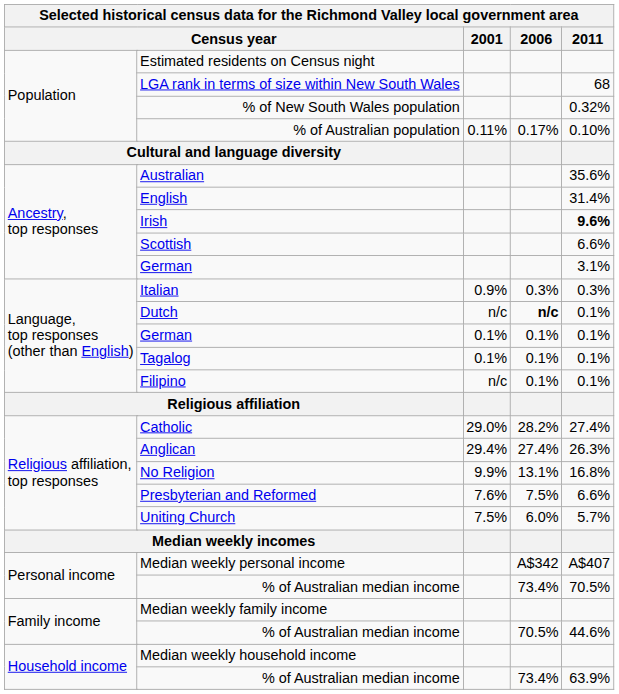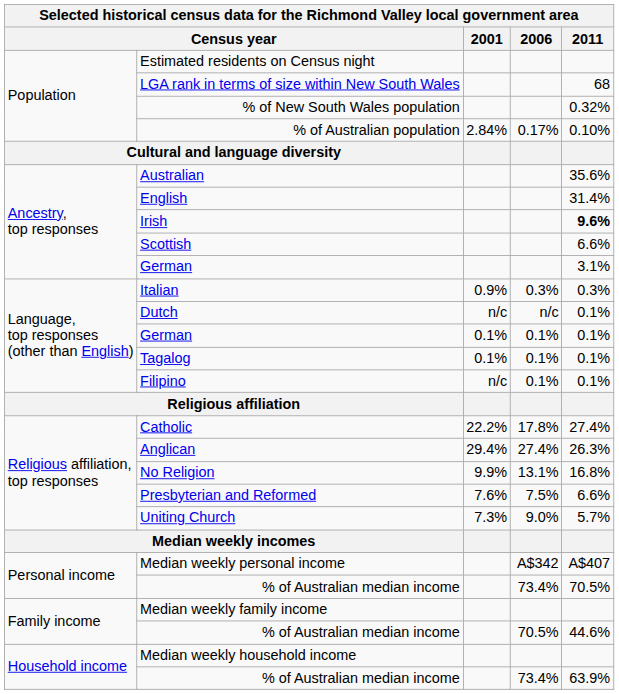 <table class="wikitable">
 <tr>
 <th colspan=6>Selected historical census data for the Richmond Valley local government area</th>
 </tr>
 <tr>
 <th colspan=3>Census year</th>
 <th>2001</th>
 <th>2006</th>
 <th>2011</th>
 </tr>
 <tr>
 <td rowspan=4 colspan="2">Population</td>
 <td>Estimated residents on Census night</td>
 <td align="right"></td>
 <td align="right"></td>
 <td align="right"></td>
 </tr>
 <tr>
 <td align="right"><a href='#'>LGA rank in terms of size within New South Wales</a></td>
 <td align="right"></td>
 <td align="right"></td>
 <td align="right">68</td>
 </tr>
 <tr>
 <td align="right">% of New South Wales population</td>
 <td align="right"></td>
 <td align="right"></td>
 <td align="right">0.32%</td>
 </tr>
 <tr>
 <td align="right">% of Australian population</td>
-<td align="right">0.11%</td>
+<td align="right">2.84%</td>
 <td align="right"> 0.17%</td>
 <td align="right"> 0.10%</td>
 </tr>
 <tr>
 <th colspan=3>Cultural and language diversity</th>
 <th></th>
 <th></th>
 <th></th>
 </tr>
 <tr>
 <td rowspan=5 colspan=2><a href='#'>Ancestry</a>,<br>top responses</td>
 <td><a href='#'>Australian</a></td>
 <td align="right"></td>
 <td align="right"></td>
 <td align="right">35.6%</td>
 </tr>
 <tr>
 <td><a href='#'>English</a></td>
 <td align="right"></td>
 <td align="right"></td>
 <td align="right">31.4%</td>
 </tr>
 <tr>
 <td><a href='#'>Irish</a></td>
 <td align="right"></td>
 <td align="right"></td>
 <td align="right"><strong>9.6%</strong></td>
 </tr>
 <tr>
 <td><a href='#'>Scottish</a></td>
 <td align="right"></td>
 <td align="right"></td>
 <td align="right">6.6%</td>
 </tr>
 <tr>
 <td><a href='#'>German</a></td>
 <td align="right"></td>
 <td align="right"></td>
 <td align="right">3.1%</td>
 </tr>
 <tr>
 <td rowspan=5 colspan=2>Language,<br>top responses<br>(other than <a href='#'>English</a>)</td>
 <td><a href='#'>Italian</a></td>
 <td align="right">0.9%</td>
 <td align="right"> 0.3%</td>
 <td align="right"> 0.3%</td>
 </tr>
 <tr>
 <td><a href='#'>Dutch</a></td>
 <td align="right">n/c</td>
-<td align="right"><strong>n/c</strong></td>
+<td align="right">n/c</td>
 <td align="right"> 0.1%</td>
 </tr>
 <tr>
 <td><a href='#'>German</a></td>
 <td align="right">0.1%</td>
 <td align="right"> 0.1%</td>
 <td align="right"> 0.1%</td>
 </tr>
 <tr>
 <td><a href='#'>Tagalog</a></td>
 <td align="right">0.1%</td>
 <td align="right"> 0.1%</td>
 <td align="right"> 0.1%</td>
 </tr>
 <tr>
 <td><a href='#'>Filipino</a></td>
 <td align="right">n/c</td>
 <td align="right"> 0.1%</td>
 <td align="right"> 0.1%</td>
 </tr>
 <tr>
 <th colspan=3>Religious affiliation</th>
 <th></th>
 <th></th>
 <th></th>
 </tr>
 <tr>
 <td rowspan=5 colspan=2><a href='#'>Religious</a> affiliation,<br>top responses</td>
 <td><a href='#'>Catholic</a></td>
-<td align="right">29.0%</td>
-<td align="right"> 28.2%</td>
+<td align="right">22.2%</td>
+<td align="right"> 17.8%</td>
 <td align="right"> 27.4%</td>
 </tr>
 <tr>
 <td><a href='#'>Anglican</a></td>
 <td align="right">29.4%</td>
 <td align="right"> 27.4%</td>
 <td align="right"> 26.3%</td>
 </tr>
 <tr>
 <td><a href='#'>No Religion</a></td>
 <td align="right">9.9%</td>
 <td align="right"> 13.1%</td>
 <td align="right"> 16.8%</td>
 </tr>
 <tr>
 <td><a href='#'>Presbyterian and Reformed</a></td>
 <td align="right">7.6%</td>
 <td align="right"> 7.5%</td>
 <td align="right"> 6.6%</td>
 </tr>
 <tr>
 <td><a href='#'>Uniting Church</a></td>
-<td align="right">7.5%</td>
-<td align="right"> 6.0%</td>
+<td align="right">7.3%</td>
+<td align="right"> 9.0%</td>
 <td align="right"> 5.7%</td>
 </tr>
 <tr>
 <th colspan=3>Median weekly incomes</th>
 <th></th>
 <th></th>
 <th></th>
 </tr>
 <tr>
 <td rowspan=2 colspan=2>Personal income</td>
 <td>Median weekly personal income</td>
 <td align="right"></td>
 <td align="right">A$342</td>
 <td align="right">A$407</td>
 </tr>
 <tr>
 <td align="right">% of Australian median income</td>
 <td align="right"></td>
 <td align="right">73.4%</td>
 <td align="right"> 70.5%</td>
 </tr>
 <tr>
 <td rowspan=2 colspan=2>Family income</td>
 <td>Median weekly family income</td>
 <td align="right"></td>
 <td align="right"></td>
 <td align="right"></td>
 </tr>
 <tr>
 <td align="right">% of Australian median income</td>
 <td align="right"></td>
 <td align="right">70.5%</td>
 <td align="right"> 44.6%</td>
 </tr>
 <tr>
 <td rowspan=2 colspan=2><a href='#'>Household income</a></td>
 <td>Median weekly household income</td>
 <td align="right"></td>
 <td align="right"></td>
 <td align="right"></td>
 </tr>
 <tr>
 <td align="right">% of Australian median income</td>
 <td align="right"></td>
 <td align="right">73.4%</td>
 <td align="right"> 63.9%</td>
 </tr>
 </table>
